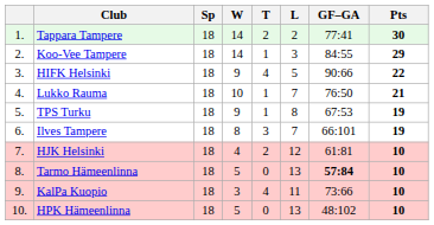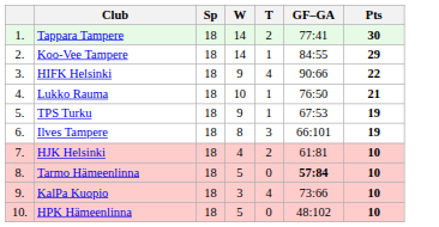 <table class="wikitable">
 <tr>
 <th width="30"></th>
 <th width="200">Club</th>
 <th width="30">Sp</th>
 <th width="30">W</th>
 <th width="30">T</th>
-<th width="30">L</th>
 <th width="70">GF–GA</th>
 <th width="70">Pts</th>
 </tr>
 <tr bgcolor="#e6fae6" align="center">
 <td>1.</td>
 <td align="left"><a href='#'>Tappara Tampere</a></td>
 <td>18</td>
 <td>14</td>
-<td>2</td>
 <td>2</td>
 <td>77:41</td>
 <td><strong>30</strong></td>
 </tr>
 <tr bgcolor="#FFFFFF" align="center">
 <td>2.</td>
 <td align="left"><a href='#'>Koo-Vee Tampere</a></td>
 <td>18</td>
 <td>14</td>
 <td>1</td>
-<td>3</td>
 <td>84:55</td>
 <td><strong>29</strong></td>
 </tr>
 <tr bgcolor="#FFFFFF" align="center">
 <td>3.</td>
 <td align="left"><a href='#'>HIFK Helsinki</a></td>
 <td>18</td>
 <td>9</td>
 <td>4</td>
-<td>5</td>
 <td>90:66</td>
 <td><strong>22</strong></td>
 </tr>
 <tr bgcolor="#FFFFFF" align="center">
 <td>4.</td>
 <td align="left"><a href='#'>Lukko Rauma</a></td>
 <td>18</td>
 <td>10</td>
 <td>1</td>
-<td>7</td>
 <td>76:50</td>
 <td><strong>21</strong></td>
 </tr>
 <tr bgcolor="#FFFFFF" align="center">
 <td>5.</td>
 <td align="left"><a href='#'>TPS Turku</a></td>
 <td>18</td>
 <td>9</td>
 <td>1</td>
-<td>8</td>
 <td>67:53</td>
 <td><strong>19</strong></td>
 </tr>
 <tr bgcolor="#FFFFFF" align="center">
 <td>6.</td>
 <td align="left"><a href='#'>Ilves Tampere</a></td>
 <td>18</td>
 <td>8</td>
 <td>3</td>
-<td>7</td>
 <td>66:101</td>
 <td><strong>19</strong></td>
 </tr>
 <tr bgcolor="#FFCCCC" align="center">
 <td>7.</td>
 <td align="left"><a href='#'>HJK Helsinki</a></td>
 <td>18</td>
 <td>4</td>
 <td>2</td>
-<td>12</td>
 <td>61:81</td>
 <td><strong>10</strong></td>
 </tr>
 <tr bgcolor="#FFCCCC" align="center">
 <td>8.</td>
 <td align="left"><a href='#'>Tarmo Hämeenlinna</a></td>
 <td>18</td>
 <td>5</td>
 <td>0</td>
-<td>13</td>
 <td><strong>57:84</strong></td>
 <td><strong>10</strong></td>
 </tr>
 <tr bgcolor="#FFCCCC" align="center">
 <td>9.</td>
 <td align="left"><a href='#'>KalPa Kuopio</a></td>
 <td>18</td>
 <td>3</td>
 <td>4</td>
-<td>11</td>
 <td>73:66</td>
 <td><strong>10</strong></td>
 </tr>
 <tr bgcolor="#FFCCCC" align="center">
 <td>10.</td>
 <td align="left"><a href='#'>HPK Hämeenlinna</a></td>
 <td>18</td>
 <td>5</td>
 <td>0</td>
-<td>13</td>
 <td>48:102</td>
 <td><strong>10</strong></td>
 </tr>
 </table>
